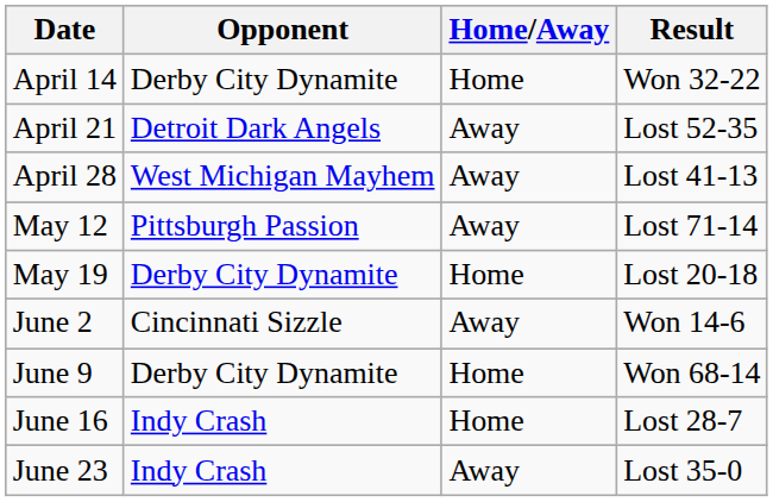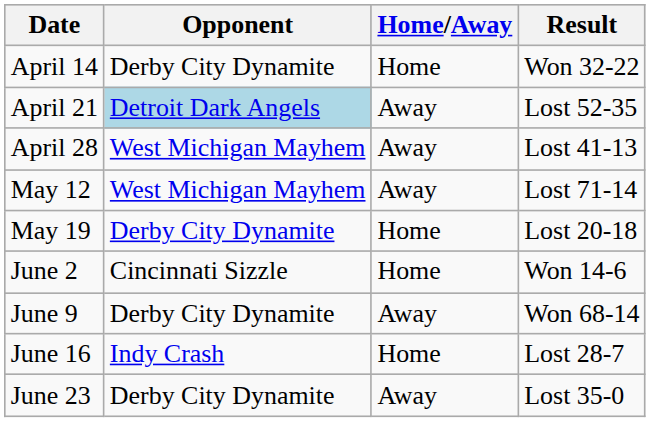 <table class="wikitable">
 <tr>
 <th>Date</th>
 <th>Opponent</th>
 <th><a href='#'>Home</a>/<a href='#'>Away</a></th>
 <th>Result</th>
 </tr>
 <tr>
 <td>April 14</td>
 <td>Derby City Dynamite</td>
 <td>Home</td>
 <td>Won 32-22</td>
 </tr>
 <tr>
 <td>April 21</td>
-<td><a href='#'>Detroit Dark Angels</a></td>
+<td style="background: lightblue;"><a href='#'>Detroit Dark Angels</a></td>
 <td>Away</td>
 <td>Lost 52-35</td>
 </tr>
 <tr>
 <td>April 28</td>
 <td><a href='#'>West Michigan Mayhem</a></td>
 <td>Away</td>
 <td>Lost 41-13</td>
 </tr>
 <tr>
 <td>May 12</td>
-<td><a href='#'>Pittsburgh Passion</a></td>
+<td><a href='#'>West Michigan Mayhem</a></td>
 <td>Away</td>
 <td>Lost 71-14</td>
 </tr>
 <tr>
 <td>May 19</td>
 <td><a href='#'>Derby City Dynamite</a></td>
 <td>Home</td>
 <td>Lost 20-18</td>
 </tr>
 <tr>
 <td>June 2</td>
 <td>Cincinnati Sizzle</td>
-<td>Away</td>
+<td>Home</td>
 <td>Won 14-6</td>
 </tr>
 <tr>
 <td>June 9</td>
 <td>Derby City Dynamite</td>
-<td>Home</td>
+<td>Away</td>
 <td>Won 68-14</td>
 </tr>
 <tr>
 <td>June 16</td>
 <td><a href='#'>Indy Crash</a></td>
 <td>Home</td>
 <td>Lost 28-7</td>
 </tr>
 <tr>
 <td>June 23</td>
-<td><a href='#'>Indy Crash</a></td>
+<td>Derby City Dynamite</td>
 <td>Away</td>
 <td>Lost 35-0</td>
 </tr>
 </table>
